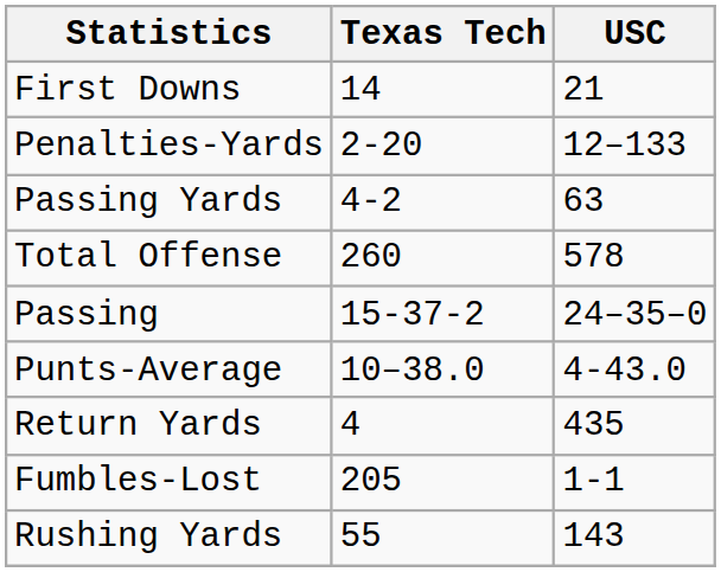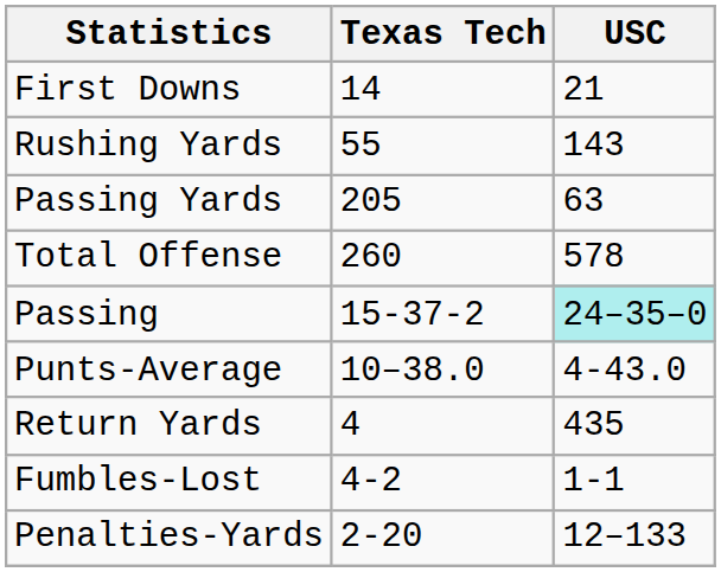 <table class="wikitable">
 <tr>
 <th>Statistics</th>
 <th>Texas Tech</th>
 <th>USC</th>
 </tr>
 <tr>
 <td>First Downs</td>
 <td>14</td>
 <td>21</td>
 </tr>
 <tr>
-<td>Penalties-Yards</td>
-<td>2-20</td>
-<td>12–133</td>
+<td>Rushing Yards</td>
+<td>55</td>
+<td>143</td>
 </tr>
 <tr>
 <td>Passing Yards</td>
-<td>4-2</td>
+<td>205</td>
 <td>63</td>
 </tr>
 <tr>
 <td>Total Offense</td>
 <td>260</td>
 <td>578</td>
 </tr>
 <tr>
 <td>Passing</td>
 <td>15-37-2</td>
-<td>24–35–0</td>
+<td style="background: paleturquoise;">24–35–0</td>
 </tr>
 <tr>
 <td>Punts-Average</td>
 <td>10–38.0</td>
 <td>4-43.0</td>
 </tr>
 <tr>
 <td>Return Yards</td>
 <td>4</td>
 <td>435</td>
 </tr>
 <tr>
 <td>Fumbles-Lost</td>
-<td>205</td>
+<td>4-2</td>
 <td>1-1</td>
 </tr>
 <tr>
-<td>Rushing Yards</td>
-<td>55</td>
-<td>143</td>
+<td>Penalties-Yards</td>
+<td>2-20</td>
+<td>12–133</td>
 </tr>
 <tr>
 </tr>
 </table>
